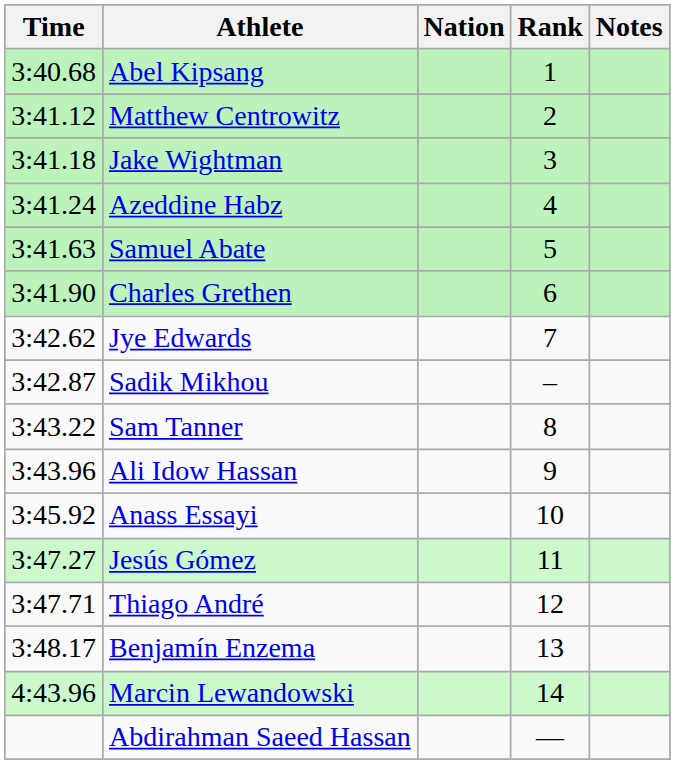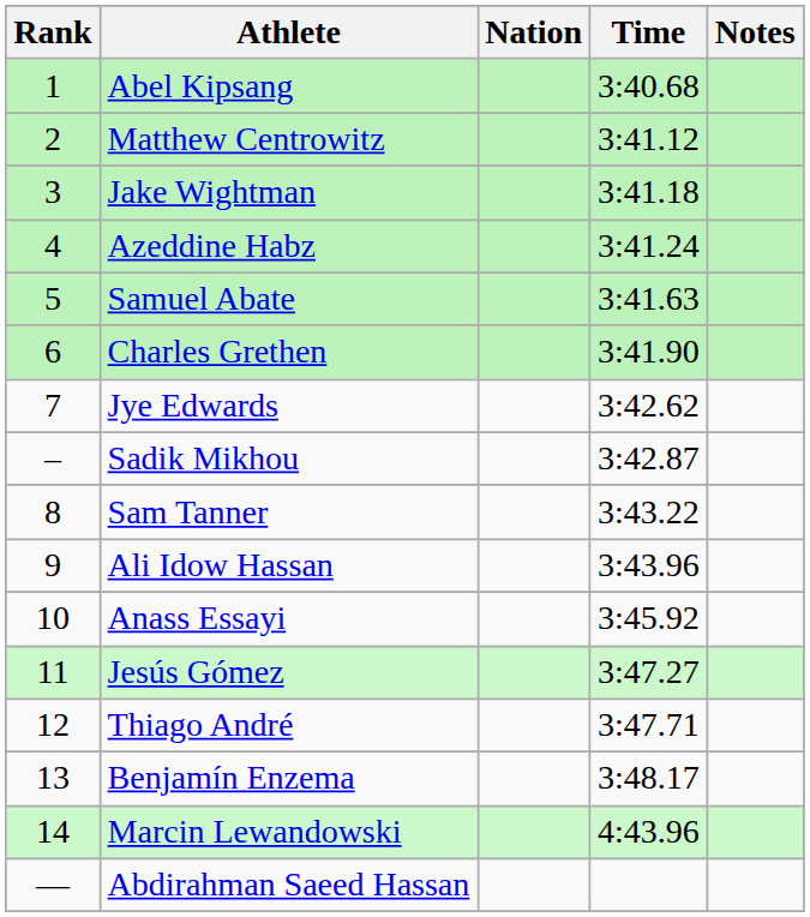 <table class="wikitable sortable" style="text-align:center">
 <tr>
-<th>Time</th>
+<th>Rank</th>
 <th>Athlete</th>
 <th>Nation</th>
-<th>Rank</th>
+<th>Time</th>
 <th>Notes</th>
 </tr>
 <tr bgcolor=#bbf3bb>
-<td>3:40.68</td>
+<td>1</td>
 <td align="left"><a href='#'>Abel Kipsang</a></td>
 <td align="left"></td>
-<td>1</td>
+<td>3:40.68</td>
 <td></td>
 </tr>
 <tr bgcolor=#bbf3bb>
-<td>3:41.12</td>
+<td>2</td>
 <td align="left"><a href='#'>Matthew Centrowitz</a></td>
 <td align="left"></td>
-<td>2</td>
+<td>3:41.12</td>
 <td></td>
 </tr>
 <tr bgcolor=#bbf3bb>
-<td>3:41.18</td>
+<td>3</td>
 <td align="left"><a href='#'>Jake Wightman</a></td>
 <td align="left"></td>
-<td>3</td>
+<td>3:41.18</td>
 <td></td>
 </tr>
 <tr bgcolor=#bbf3bb>
-<td>3:41.24</td>
+<td>4</td>
 <td align="left"><a href='#'>Azeddine Habz</a></td>
 <td align="left"></td>
-<td>4</td>
+<td>3:41.24</td>
 <td></td>
 </tr>
 <tr bgcolor=#bbf3bb>
-<td>3:41.63</td>
+<td>5</td>
 <td align="left"><a href='#'>Samuel Abate</a></td>
 <td align="left"></td>
-<td>5</td>
+<td>3:41.63</td>
 <td></td>
 </tr>
 <tr bgcolor=#bbf3bb>
-<td>3:41.90</td>
+<td>6</td>
 <td align="left"><a href='#'>Charles Grethen</a></td>
 <td align="left"></td>
-<td>6</td>
+<td>3:41.90</td>
 <td></td>
 </tr>
 <tr>
-<td>3:42.62</td>
+<td>7</td>
 <td align="left"><a href='#'>Jye Edwards</a></td>
 <td align="left"></td>
-<td>7</td>
+<td>3:42.62</td>
 <td></td>
 </tr>
 <tr>
-<td>3:42.87</td>
+<td>–</td>
 <td align="left"><a href='#'>Sadik Mikhou</a></td>
 <td align="left"></td>
-<td>–</td>
+<td>3:42.87</td>
 <td></td>
 </tr>
 <tr>
-<td>3:43.22</td>
+<td>8</td>
 <td align="left"><a href='#'>Sam Tanner</a></td>
 <td align="left"></td>
-<td>8</td>
+<td>3:43.22</td>
 <td></td>
 </tr>
 <tr>
-<td>3:43.96</td>
+<td>9</td>
 <td align="left"><a href='#'>Ali Idow Hassan</a></td>
 <td align="left"></td>
-<td>9</td>
+<td>3:43.96</td>
 <td></td>
 </tr>
 <tr>
-<td>3:45.92</td>
+<td>10</td>
 <td align="left"><a href='#'>Anass Essayi</a></td>
 <td align="left"></td>
-<td>10</td>
+<td>3:45.92</td>
 <td></td>
 </tr>
 <tr bgcolor="#ccf9cc">
-<td>3:47.27</td>
+<td>11</td>
 <td align="left"><a href='#'>Jesús Gómez</a></td>
 <td align="left"></td>
-<td>11</td>
+<td>3:47.27</td>
 <td></td>
 </tr>
 <tr>
-<td>3:47.71</td>
+<td>12</td>
 <td align="left"><a href='#'>Thiago André</a></td>
 <td align="left"></td>
-<td>12</td>
+<td>3:47.71</td>
 <td></td>
 </tr>
 <tr>
-<td>3:48.17</td>
+<td>13</td>
 <td align="left"><a href='#'>Benjamín Enzema</a></td>
 <td align="left"></td>
-<td>13</td>
+<td>3:48.17</td>
 <td></td>
 </tr>
 <tr bgcolor=ccf9cc>
-<td>4:43.96</td>
+<td>14</td>
 <td align="left"><a href='#'>Marcin Lewandowski</a></td>
 <td align="left"></td>
-<td>14</td>
+<td>4:43.96</td>
 <td></td>
 </tr>
 <tr>
-<td data-sort-value=9:99.99></td>
+<td data-sort-value=15>—</td>
 <td align="left"><a href='#'>Abdirahman Saeed Hassan</a></td>
 <td align="left"></td>
-<td data-sort-value=15>—</td>
+<td data-sort-value=9:99.99></td>
 <td></td>
 </tr>
 </table>
